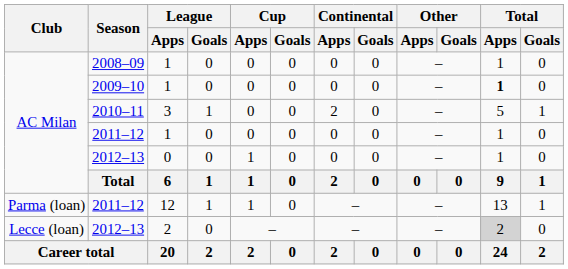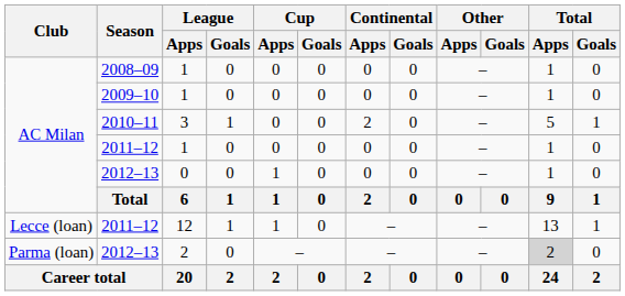 <table class="wikitable" style="text-align:center">
 <tr>
 <th rowspan="2">Club</th>
 <th rowspan="2">Season</th>
 <th colspan="2">League</th>
 <th colspan="2">Cup</th>
 <th colspan="2">Continental</th>
 <th colspan="2">Other</th>
 <th colspan="2">Total</th>
 </tr>
 <tr>
 <th>Apps</th>
 <th>Goals</th>
 <th>Apps</th>
 <th>Goals</th>
 <th>Apps</th>
 <th>Goals</th>
 <th>Apps</th>
 <th>Goals</th>
 <th>Apps</th>
 <th>Goals</th>
 </tr>
 <tr>
 <td rowspan="6"><a href='#'>AC Milan</a></td>
 <td><a href='#'>2008–09</a></td>
 <td>1</td>
 <td>0</td>
 <td>0</td>
 <td>0</td>
 <td>0</td>
 <td>0</td>
 <td colspan="2">–</td>
 <td>1</td>
 <td>0</td>
 </tr>
 <tr>
 <td><a href='#'>2009–10</a></td>
 <td>1</td>
 <td>0</td>
 <td>0</td>
 <td>0</td>
 <td>0</td>
 <td>0</td>
 <td colspan="2">–</td>
-<td><strong>1</strong></td>
+<td>1</td>
 <td>0</td>
 </tr>
 <tr>
 <td><a href='#'>2010–11</a></td>
 <td>3</td>
 <td>1</td>
 <td>0</td>
 <td>0</td>
 <td>2</td>
 <td>0</td>
 <td colspan="2">–</td>
 <td>5</td>
 <td>1</td>
 </tr>
 <tr>
 <td><a href='#'>2011–12</a></td>
 <td>1</td>
 <td>0</td>
 <td>0</td>
 <td>0</td>
 <td>0</td>
 <td>0</td>
 <td colspan="2">–</td>
 <td>1</td>
 <td>0</td>
 </tr>
 <tr>
 <td><a href='#'>2012–13</a></td>
 <td>0</td>
 <td>0</td>
 <td>1</td>
 <td>0</td>
 <td>0</td>
 <td>0</td>
 <td colspan="2">–</td>
 <td>1</td>
 <td>0</td>
 </tr>
 <tr>
 <th>Total</th>
 <th>6</th>
 <th>1</th>
 <th>1</th>
 <th>0</th>
 <th>2</th>
 <th>0</th>
 <th>0</th>
 <th>0</th>
 <th>9</th>
 <th>1</th>
 </tr>
 <tr>
-<td><a href='#'>Parma</a> (loan)</td>
+<td><a href='#'>Lecce</a> (loan)</td>
 <td><a href='#'>2011–12</a></td>
 <td>12</td>
 <td>1</td>
 <td>1</td>
 <td>0</td>
 <td colspan="2">–</td>
 <td colspan="2">–</td>
 <td>13</td>
 <td>1</td>
 </tr>
 <tr>
-<td><a href='#'>Lecce</a> (loan)</td>
+<td><a href='#'>Parma</a> (loan)</td>
 <td><a href='#'>2012–13</a></td>
 <td>2</td>
 <td>0</td>
 <td colspan="2">–</td>
 <td colspan="2">–</td>
 <td colspan="2">–</td>
 <td style="background: lightgrey;">2</td>
 <td>0</td>
 </tr>
 <tr>
 <th colspan="2">Career total</th>
 <th>20</th>
 <th>2</th>
 <th>2</th>
 <th>0</th>
 <th>2</th>
 <th>0</th>
 <th>0</th>
 <th>0</th>
 <th>24</th>
 <th>2</th>
 </tr>
 </table>
